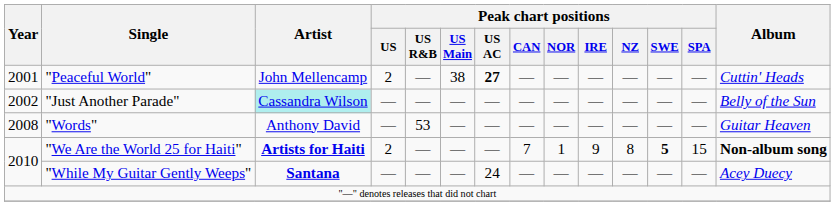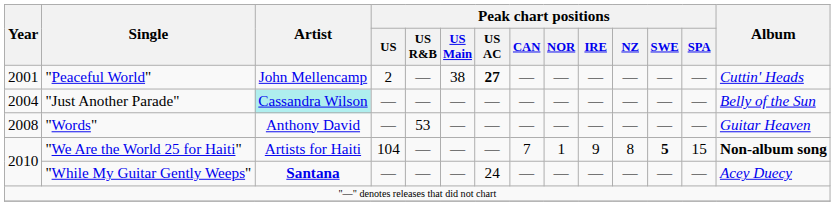 <table class="wikitable" style="text-align:center;">
 <tr>
 <th rowspan="2">Year</th>
 <th rowspan="2">Single</th>
 <th rowspan="2">Artist</th>
 <th colspan="10">Peak chart positions</th>
 <th rowspan="2">Album</th>
 </tr>
 <tr style="font-size:smaller;">
 <th width="30">US</th>
 <th width="30">US R&B</th>
 <th width="30"><a href='#'>US Main</a></th>
 <th width="30">US AC</th>
 <th width="30"><a href='#'>CAN</a></th>
 <th width="30"><a href='#'>NOR</a></th>
 <th width="30"><a href='#'>IRE</a></th>
 <th width="30"><a href='#'>NZ</a></th>
 <th width="30"><a href='#'>SWE</a></th>
 <th width="30"><a href='#'>SPA</a></th>
 </tr>
 <tr>
 <td>2001</td>
 <td align="left">"<a href='#'>Peaceful World</a>"</td>
 <td><a href='#'>John Mellencamp</a></td>
 <td>2</td>
 <td>—</td>
 <td>38</td>
 <td><strong>27</strong></td>
 <td>—</td>
 <td>—</td>
 <td>—</td>
 <td>—</td>
 <td>—</td>
 <td>—</td>
 <td align="left"><em><a href='#'>Cuttin' Heads</a></em></td>
 </tr>
 <tr>
-<td>2002</td>
+<td>2004</td>
 <td align="left">"Just Another Parade"</td>
 <td style="background: paleturquoise;"><a href='#'>Cassandra Wilson</a></td>
 <td>—</td>
 <td>—</td>
 <td>—</td>
 <td>—</td>
 <td>—</td>
 <td>—</td>
 <td>—</td>
 <td>—</td>
 <td>—</td>
 <td>—</td>
 <td align="left"><em><a href='#'>Belly of the Sun</a></em></td>
 </tr>
 <tr>
 <td>2008</td>
 <td align="left">"<a href='#'>Words</a>"</td>
 <td><a href='#'>Anthony David</a></td>
 <td>—</td>
 <td>53</td>
 <td>—</td>
 <td>—</td>
 <td>—</td>
 <td>—</td>
 <td>—</td>
 <td>—</td>
 <td>—</td>
 <td>—</td>
 <td align="left"><em><a href='#'>Guitar Heaven</a></em></td>
 </tr>
 <tr>
 <td rowspan="2">2010</td>
 <td align="left">"<a href='#'>We Are the World 25 for Haiti</a>"</td>
-<td><strong><a href='#'>Artists for Haiti</a></strong></td>
-<td>2</td>
+<td><a href='#'>Artists for Haiti</a></td>
+<td>104</td>
 <td>—</td>
 <td>—</td>
 <td>—</td>
 <td>7</td>
 <td>1</td>
 <td>9</td>
 <td>8</td>
 <td><strong>5</strong></td>
 <td>15</td>
 <td align="left"><strong>Non-album song</strong></td>
 </tr>
 <tr>
 <td align="left">"<a href='#'>While My Guitar Gently Weeps</a>"</td>
 <td><strong><a href='#'>Santana</a></strong></td>
 <td>—</td>
 <td>—</td>
 <td>—</td>
 <td>24</td>
 <td>—</td>
 <td>—</td>
 <td>—</td>
 <td>—</td>
 <td>—</td>
 <td>—</td>
 <td align="left"><em><a href='#'>Acey Duecy</a></em></td>
 </tr>
 <tr>
 <td colspan="20" style="font-size:8pt">"—" denotes releases that did not chart</td>
 </tr>
 <tr>
 </tr>
 </table>
